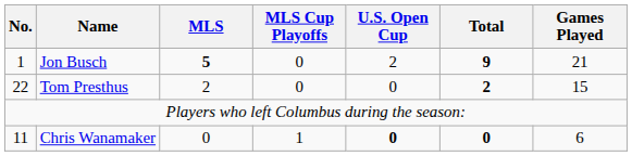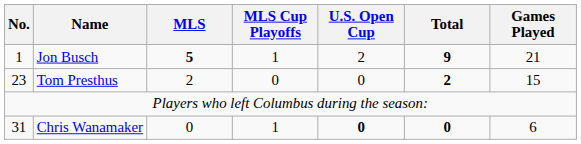 <table class="wikitable sortable" style="text-align: center;">
 <tr>
 <th rowspan=1>No.</th>
 <th rowspan=1>Name</th>
 <th style="width:85px;"><a href='#'>MLS</a></th>
 <th style="width:85px;"><a href='#'>MLS Cup Playoffs</a></th>
 <th style="width:85px;"><a href='#'>U.S. Open Cup</a></th>
 <th style="width:85px;"><strong>Total</strong></th>
 <th style="width:85px;"><strong>Games Played</strong></th>
 </tr>
 <tr>
 <td>1</td>
 <td align=left> <a href='#'>Jon Busch</a></td>
 <td><strong>5</strong></td>
-<td>0</td>
+<td>1</td>
 <td>2</td>
 <td><strong>9</strong></td>
 <td>21</td>
 </tr>
 <tr>
-<td>22</td>
+<td>23</td>
 <td align=left> <a href='#'>Tom Presthus</a></td>
 <td>2</td>
 <td>0</td>
 <td>0</td>
 <td><strong>2</strong></td>
 <td>15</td>
 </tr>
 <tr>
 <td colspan=9 align=center><em>Players who left Columbus during the season:</em></td>
 </tr>
 <tr>
-<td>11</td>
+<td>31</td>
 <td align=left> <a href='#'>Chris Wanamaker</a></td>
 <td>0</td>
 <td>1</td>
 <td><strong>0</strong></td>
 <td><strong>0</strong></td>
 <td>6</td>
 </tr>
 </table>
